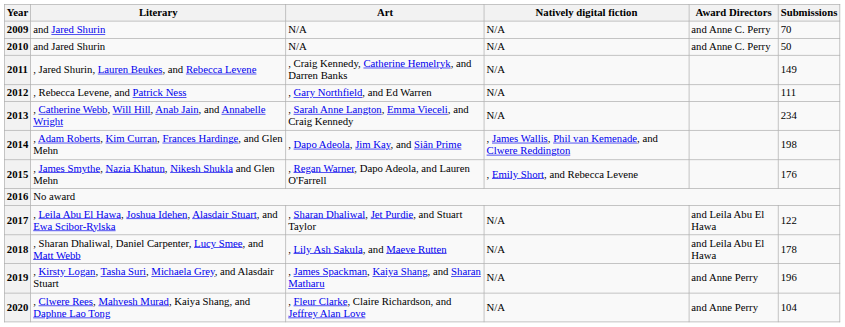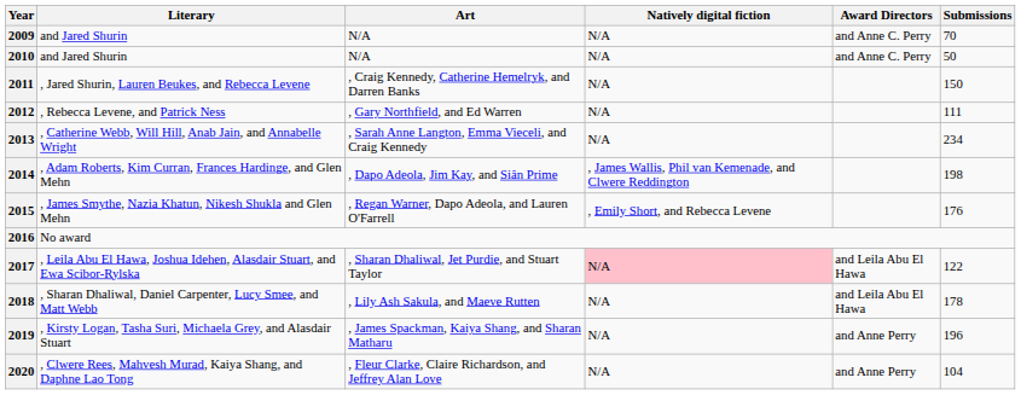 <table class="wikitable sortable mw-collapsible">
 <tr>
 <th>Year</th>
 <th>Literary</th>
 <th>Art</th>
 <th>Natively digital fiction</th>
 <th>Award Directors</th>
 <th>Submissions</th>
 </tr>
 <tr>
 <th>2009</th>
 <td> and <a href='#'>Jared Shurin</a></td>
 <td>N/A</td>
 <td>N/A</td>
 <td> and Anne C. Perry</td>
 <td>70</td>
 </tr>
 <tr>
 <th>2010</th>
 <td> and Jared Shurin</td>
 <td>N/A</td>
 <td>N/A</td>
 <td> and Anne C. Perry</td>
 <td>50</td>
 </tr>
 <tr>
 <th>2011</th>
 <td>, Jared Shurin, <a href='#'>Lauren Beukes</a>, and <a href='#'>Rebecca Levene</a></td>
 <td>, Craig Kennedy, <a href='#'>Catherine Hemelryk</a>, and Darren Banks</td>
 <td>N/A</td>
 <td></td>
-<td>149</td>
+<td>150</td>
 </tr>
 <tr>
 <th>2012</th>
 <td>, Rebecca Levene, and <a href='#'>Patrick Ness</a></td>
 <td>, <a href='#'>Gary Northfield</a>, and Ed Warren</td>
 <td>N/A</td>
 <td></td>
 <td>111</td>
 </tr>
 <tr>
 <th>2013</th>
 <td>, <a href='#'>Catherine Webb</a>, <a href='#'>Will Hill</a>, <a href='#'>Anab Jain</a>, and <a href='#'>Annabelle Wright</a></td>
 <td>, <a href='#'>Sarah Anne Langton</a>, <a href='#'>Emma Vieceli</a>, and Craig Kennedy</td>
 <td>N/A</td>
 <td></td>
 <td>234</td>
 </tr>
 <tr>
 <th>2014</th>
 <td>, <a href='#'>Adam Roberts</a>, <a href='#'>Kim Curran</a>, <a href='#'>Frances Hardinge</a>, and Glen Mehn</td>
 <td>, <a href='#'>Dapo Adeola</a>, <a href='#'>Jim Kay</a>, and <a href='#'>Siân Prime</a></td>
 <td>, <a href='#'>James Wallis</a>, <a href='#'>Phil van Kemenade</a>, and <a href='#'>Clwere Reddington</a></td>
 <td></td>
 <td>198</td>
 </tr>
 <tr>
 <th>2015</th>
 <td>, <a href='#'>James Smythe</a>, <a href='#'>Nazia Khatun</a>, <a href='#'>Nikesh Shukla</a> and Glen Mehn</td>
 <td>, <a href='#'>Regan Warner</a>, Dapo Adeola, and Lauren O'Farrell</td>
 <td>, <a href='#'>Emily Short</a>, and Rebecca Levene</td>
 <td></td>
 <td>176</td>
 </tr>
 <tr>
 <th>2016</th>
 <td colspan="5">No award</td>
 </tr>
 <tr>
 <th>2017</th>
 <td>, <a href='#'>Leila Abu El Hawa</a>, <a href='#'>Joshua Idehen</a>, <a href='#'>Alasdair Stuart</a>, and <a href='#'>Ewa Scibor-Rylska</a></td>
 <td>, <a href='#'>Sharan Dhaliwal</a>, <a href='#'>Jet Purdie</a>, and Stuart Taylor</td>
-<td>N/A</td>
+<td style="background: pink;">N/A</td>
 <td> and Leila Abu El Hawa</td>
 <td>122</td>
 </tr>
 <tr>
 <th>2018</th>
 <td>, Sharan Dhaliwal, Daniel Carpenter, <a href='#'>Lucy Smee</a>, and <a href='#'>Matt Webb</a></td>
 <td>, <a href='#'>Lily Ash Sakula</a>, and <a href='#'>Maeve Rutten</a></td>
 <td>N/A</td>
 <td> and Leila Abu El Hawa</td>
 <td>178</td>
 </tr>
 <tr>
 <th>2019</th>
 <td>, <a href='#'>Kirsty Logan</a>, <a href='#'>Tasha Suri</a>, <a href='#'>Michaela Grey</a>, and Alasdair Stuart</td>
 <td>, <a href='#'>James Spackman</a>, <a href='#'>Kaiya Shang</a>, and <a href='#'>Sharan Matharu</a></td>
 <td>N/A</td>
 <td> and Anne Perry</td>
 <td>196</td>
 </tr>
 <tr>
 <th>2020</th>
 <td>, <a href='#'>Clwere Rees</a>, <a href='#'>Mahvesh Murad</a>, Kaiya Shang, and <a href='#'>Daphne Lao Tong</a></td>
 <td>, <a href='#'>Fleur Clarke</a>, Claire Richardson, and <a href='#'>Jeffrey Alan Love</a></td>
 <td>N/A</td>
 <td> and Anne Perry</td>
 <td>104</td>
 </tr>
 </table>
